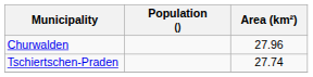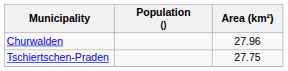 <table class="wikitable">
 <tr>
 <th width="160">Municipality</th>
 <th width="140">Population <small><br>()</small></th>
 <th width="100">Area (km²)</th>
 </tr>
 <tr>
 <td><a href='#'>Churwalden</a></td>
 <td align="center"></td>
 <td align="center">27.96</td>
 </tr>
 <tr>
 <td><a href='#'>Tschiertschen-Praden</a></td>
 <td align="center"></td>
-<td align="center">27.74</td>
+<td align="center">27.75</td>
 </tr>
 <tr>
 </tr>
 </table>
